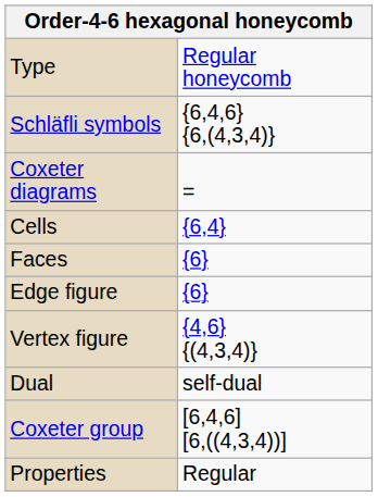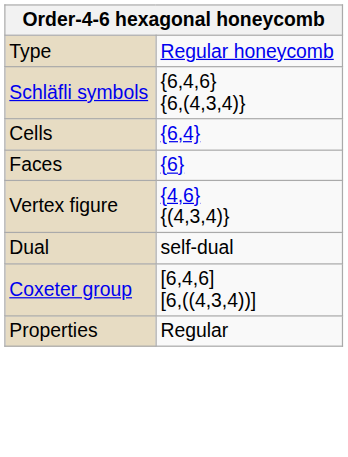 <table class="wikitable" align="right" style="margin-left:10px" width=280>
 <tr>
 <th bgcolor=#e7dcc3 colspan=2>Order-4-6 hexagonal honeycomb</th>
 </tr>
 <tr>
 <td bgcolor=#e7dcc3>Type</td>
 <td><a href='#'>Regular honeycomb</a></td>
 </tr>
 <tr>
 <td bgcolor=#e7dcc3><a href='#'>Schläfli symbols</a></td>
 <td>{6,4,6}<br>{6,(4,3,4)}</td>
 </tr>
 <tr>
-<td bgcolor=#e7dcc3><a href='#'>Coxeter diagrams</a></td>
-<td><br> = </td>
-</tr>
-<tr>
 <td bgcolor=#e7dcc3>Cells</td>
 <td><a href='#'>{6,4}</a> </td>
 </tr>
 <tr>
 <td bgcolor=#e7dcc3>Faces</td>
-<td><a href='#'>{6}</a></td>
-</tr>
-<tr>
-<td bgcolor=#e7dcc3>Edge figure</td>
 <td><a href='#'>{6}</a></td>
 </tr>
 <tr>
 <td bgcolor=#e7dcc3>Vertex figure</td>
 <td><a href='#'>{4,6}</a> <br>{(4,3,4)} </td>
 </tr>
 <tr>
 <td bgcolor=#e7dcc3>Dual</td>
 <td>self-dual</td>
 </tr>
 <tr>
 <td bgcolor=#e7dcc3><a href='#'>Coxeter group</a></td>
 <td>[6,4,6]<br>[6,((4,3,4))]</td>
 </tr>
 <tr>
 <td bgcolor=#e7dcc3>Properties</td>
 <td>Regular</td>
 </tr>
 </table>
